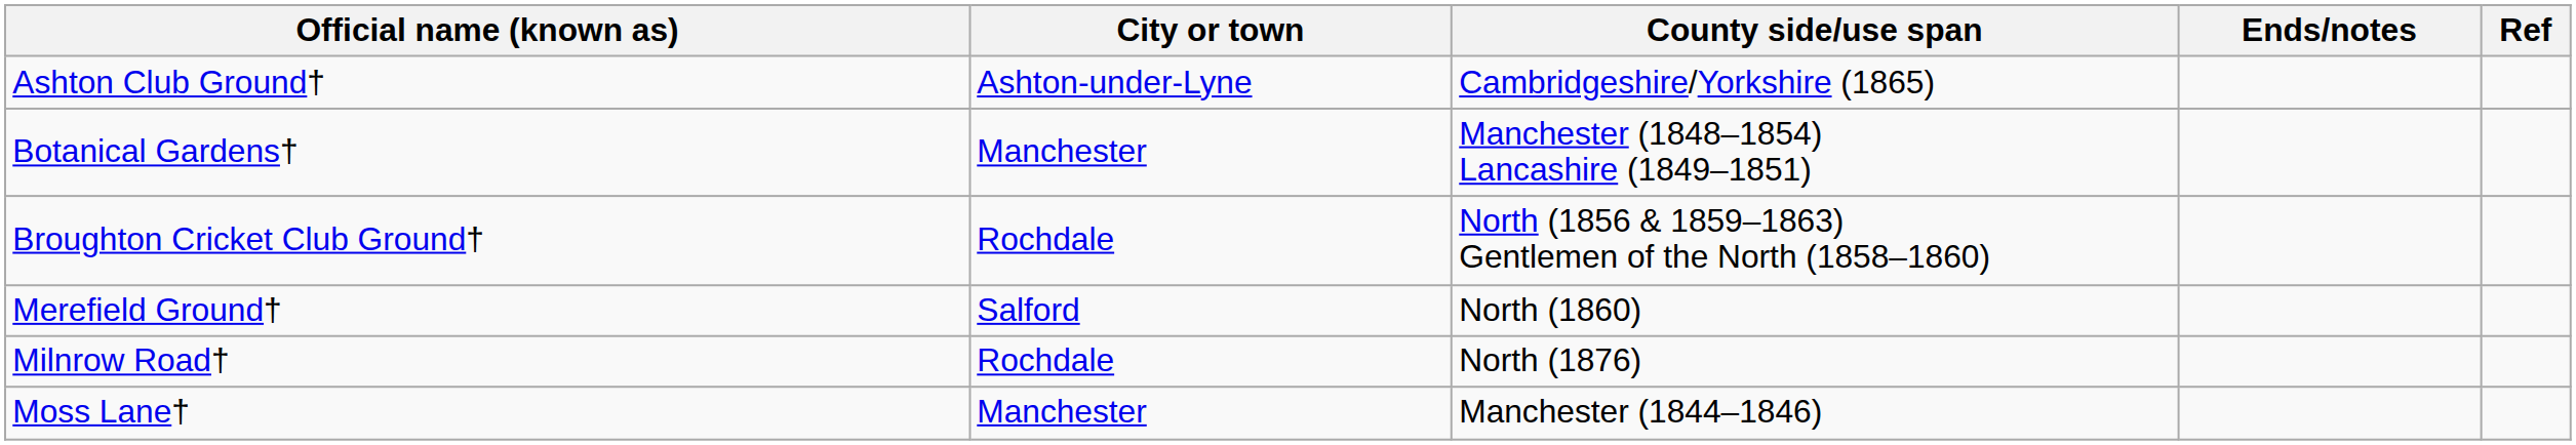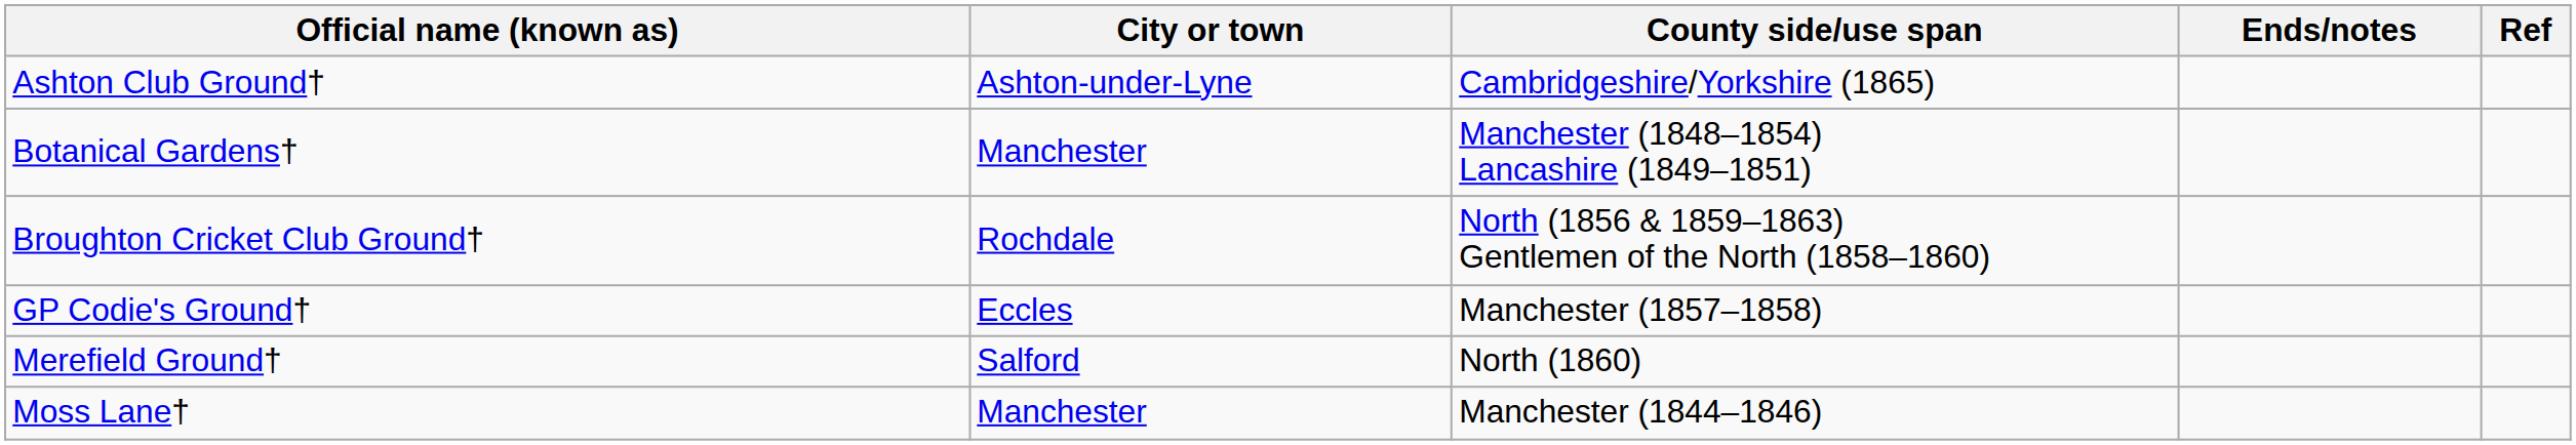 <table class="wikitable" style="width:100%;">
 <tr>
 <th style="width:20%;">Official name (known as)</th>
 <th style="width:10%;">City or town</th>
 <th style="width:15%;">County side/use span</th>
 <th width=5%>Ends/notes</th>
 <th width=1%>Ref</th>
 </tr>
 <tr>
 <td><a href='#'>Ashton Club Ground</a>†</td>
 <td><a href='#'>Ashton-under-Lyne</a></td>
 <td><a href='#'>Cambridgeshire</a>/<a href='#'>Yorkshire</a> (1865)</td>
 <td></td>
 <td></td>
 </tr>
 <tr>
 <td><a href='#'>Botanical Gardens</a>†</td>
 <td><a href='#'>Manchester</a></td>
 <td><a href='#'>Manchester</a> (1848–1854)<br><a href='#'>Lancashire</a> (1849–1851)</td>
 <td></td>
 <td></td>
 </tr>
 <tr>
 <td><a href='#'>Broughton Cricket Club Ground</a>†</td>
 <td><a href='#'>Rochdale</a></td>
 <td><a href='#'>North</a> (1856 & 1859–1863)<br>Gentlemen of the North (1858–1860)</td>
 <td></td>
 <td></td>
 </tr>
 <tr>
-<td><a href='#'>Merefield Ground</a>†</td>
-<td><a href='#'>Salford</a></td>
-<td>North (1860)</td>
+<td><a href='#'>GP Codie's Ground</a>†</td>
+<td><a href='#'>Eccles</a></td>
+<td>Manchester (1857–1858)</td>
 <td></td>
 <td></td>
 </tr>
 <tr>
-<td><a href='#'>Milnrow Road</a>†</td>
-<td><a href='#'>Rochdale</a></td>
-<td>North (1876)</td>
+<td><a href='#'>Merefield Ground</a>†</td>
+<td><a href='#'>Salford</a></td>
+<td>North (1860)</td>
 <td></td>
 <td></td>
 </tr>
 <tr>
 <td><a href='#'>Moss Lane</a>†</td>
 <td><a href='#'>Manchester</a></td>
 <td>Manchester (1844–1846)</td>
 <td></td>
 <td></td>
 </tr>
 </table>
